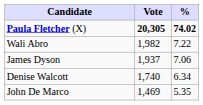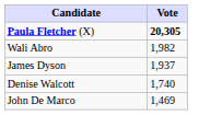 <table class="wikitable">
 <tr>
 <th style="background:#ddf; width:200px;">Candidate</th>
 <th style="background:#ddf; width:50px;">Vote</th>
-<th style="background:#ddf; width:30px;">%</th>
 </tr>
 <tr>
 <td><strong><a href='#'>Paula Fletcher</a></strong> (X)</td>
 <td><strong>20,305</strong></td>
-<td><strong>74.02</strong></td>
 </tr>
 <tr>
 <td>Wali Abro</td>
 <td>1,982</td>
-<td>7.22</td>
 </tr>
 <tr>
 <td>James Dyson</td>
 <td>1,937</td>
-<td>7.06</td>
 </tr>
 <tr>
 <td>Denise Walcott</td>
 <td>1,740</td>
-<td>6.34</td>
 </tr>
 <tr>
 <td>John De Marco</td>
 <td>1,469</td>
-<td>5.35</td>
 </tr>
 </table>
